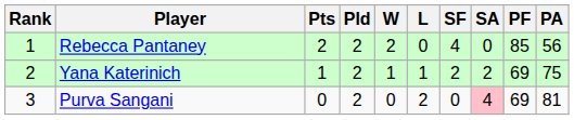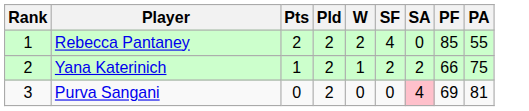 <table class=wikitable style="text-align:center; font-size:90%">
 <tr>
 <th width="20">Rank</th>
 <th width="200">Player</th>
 <th width="20">Pts</th>
 <th width="20">Pld</th>
 <th width="20">W</th>
-<th width="20">L</th>
 <th width="20">SF</th>
 <th width="20">SA</th>
 <th width="20">PF</th>
 <th width="20">PA</th>
 </tr>
 <tr bgcolor="#ccffcc">
 <td>1</td>
 <td style="text-align:left"> <a href='#'>Rebecca Pantaney</a></td>
 <td>2</td>
 <td>2</td>
 <td>2</td>
-<td>0</td>
 <td>4</td>
 <td>0</td>
 <td>85</td>
-<td>56</td>
+<td>55</td>
 </tr>
 <tr bgcolor="#ccffcc">
 <td>2</td>
 <td style="text-align:left"> <a href='#'>Yana Katerinich</a></td>
 <td>1</td>
 <td>2</td>
 <td>1</td>
-<td>1</td>
 <td>2</td>
 <td>2</td>
-<td>69</td>
+<td>66</td>
 <td>75</td>
 </tr>
 <tr>
 <td>3</td>
 <td style="text-align:left"> <a href='#'>Purva Sangani</a></td>
 <td>0</td>
 <td>2</td>
 <td>0</td>
-<td>2</td>
 <td>0</td>
 <td style="background: pink;">4</td>
 <td>69</td>
 <td>81</td>
 </tr>
 </table>
